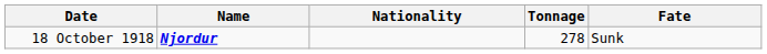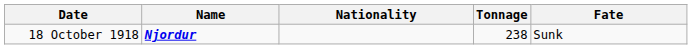 <table class="wikitable sortable">
 <tr>
 <th width="140px">Date</th>
 <th width="140px">Name</th>
 <th width="200px">Nationality</th>
 <th width="25px">Tonnage</th>
 <th width="160px">Fate</th>
 </tr>
 <tr>
 <td align="right">18 October 1918</td>
 <td align="left"><strong><a href='#'><em>Njordur</em></a></strong></td>
 <td align="left"></td>
-<td align="right">278</td>
+<td align="right">238</td>
 <td align="left">Sunk</td>
 </tr>
 </table>
